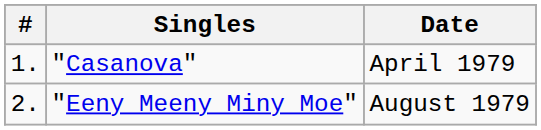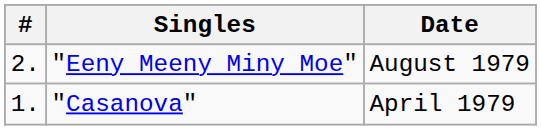 <table class="wikitable">
 <tr>
 <th>#</th>
 <th>Singles</th>
 <th>Date</th>
 </tr>
 <tr>
+<td>2.</td>
+<td>"<a href='#'>Eeny Meeny Miny Moe</a>"</td>
+<td>August 1979</td>
+</tr>
+<tr>
 <td>1.</td>
 <td>"<a href='#'>Casanova</a>"</td>
 <td>April 1979</td>
 </tr>
-<tr>
-<td>2.</td>
-<td>"<a href='#'>Eeny Meeny Miny Moe</a>"</td>
-<td>August 1979</td>
-</tr>
 </table>
